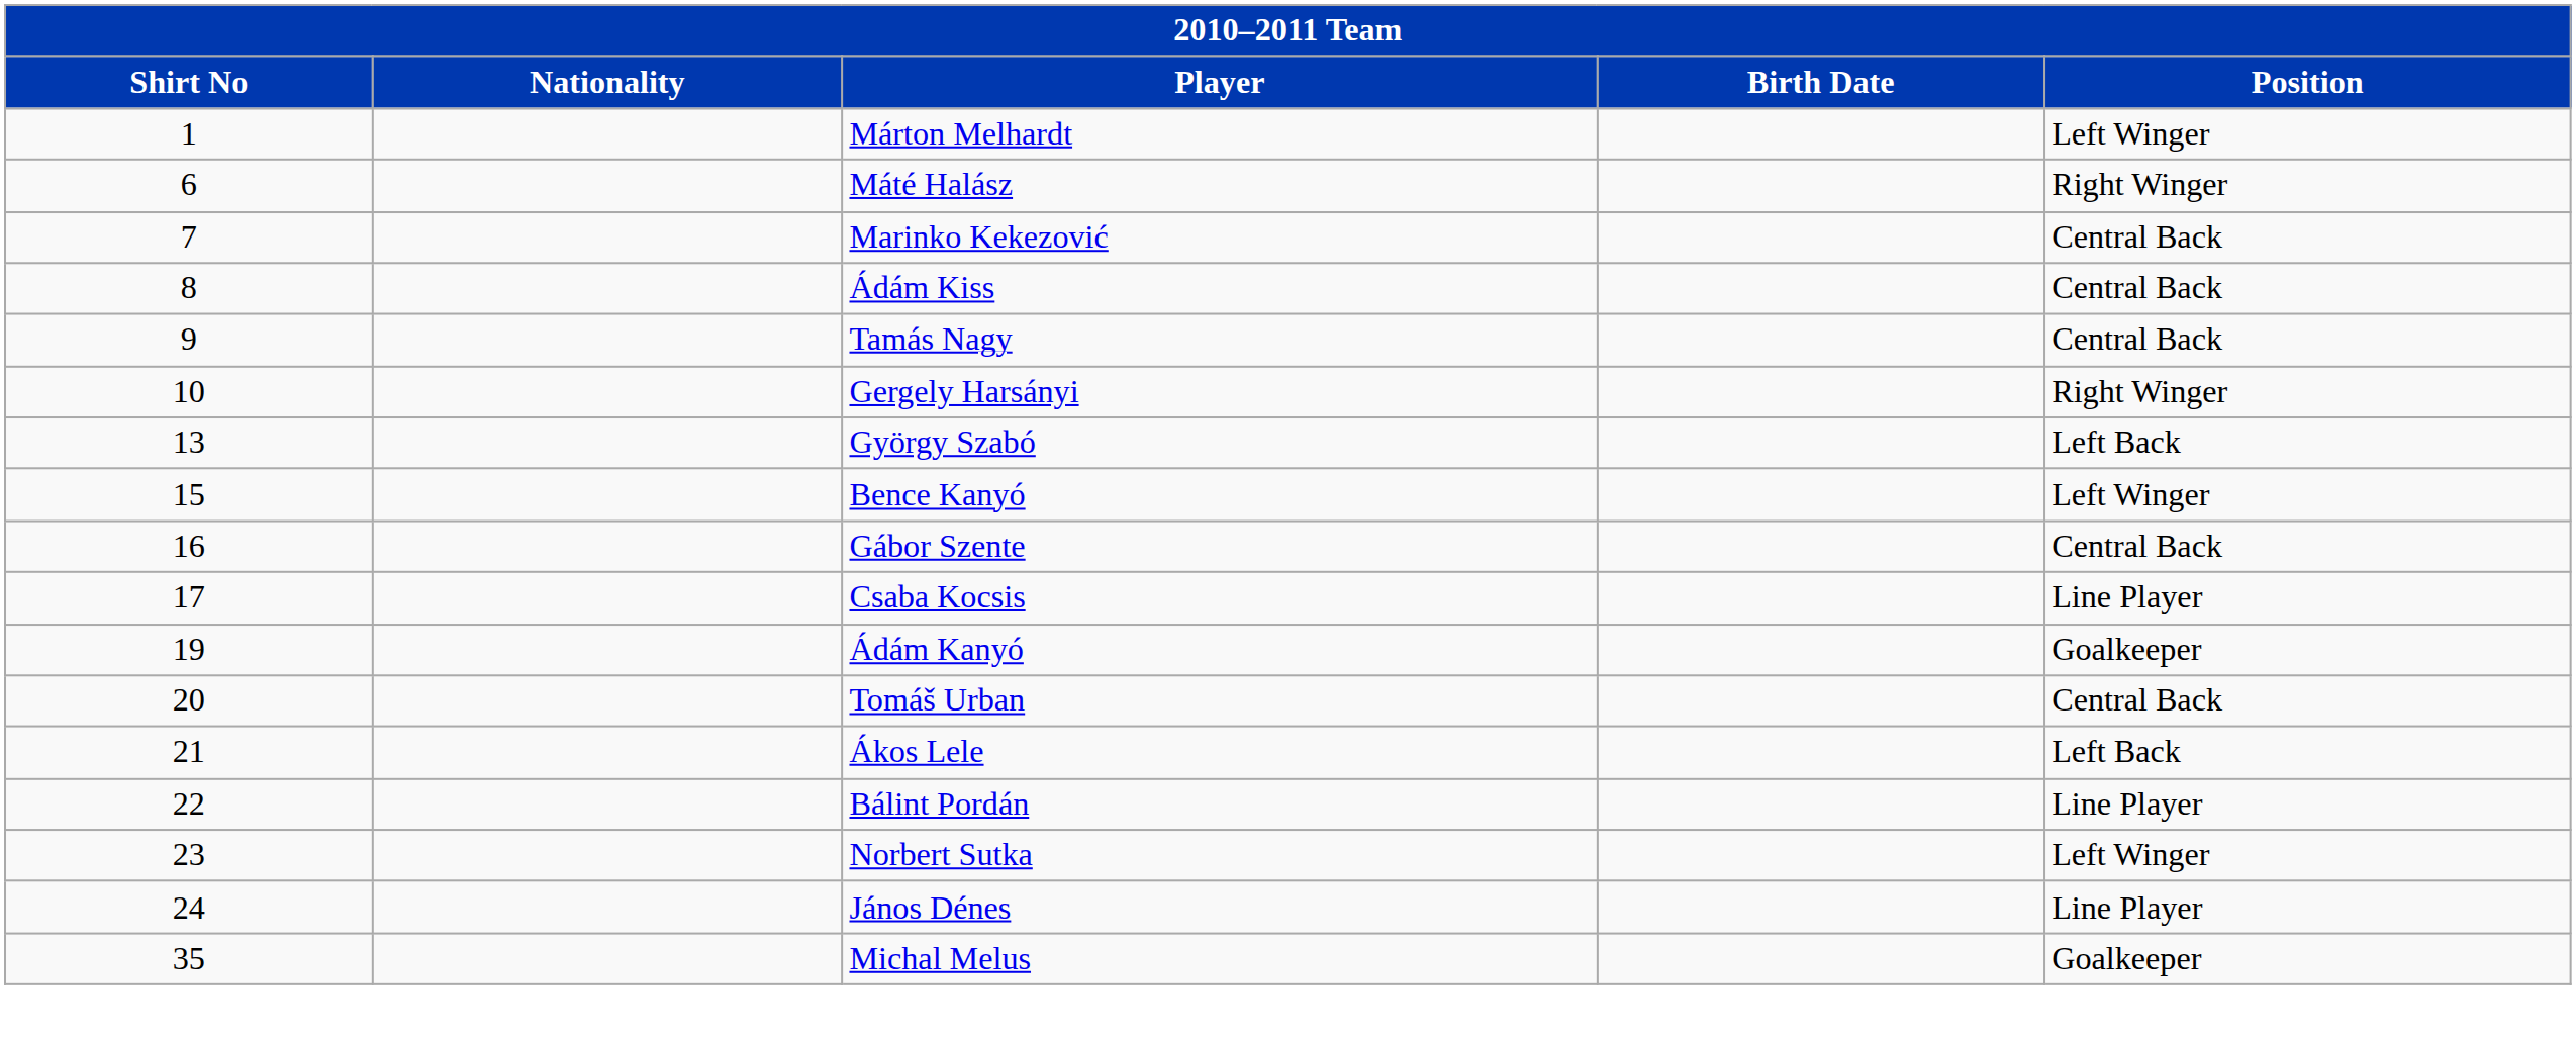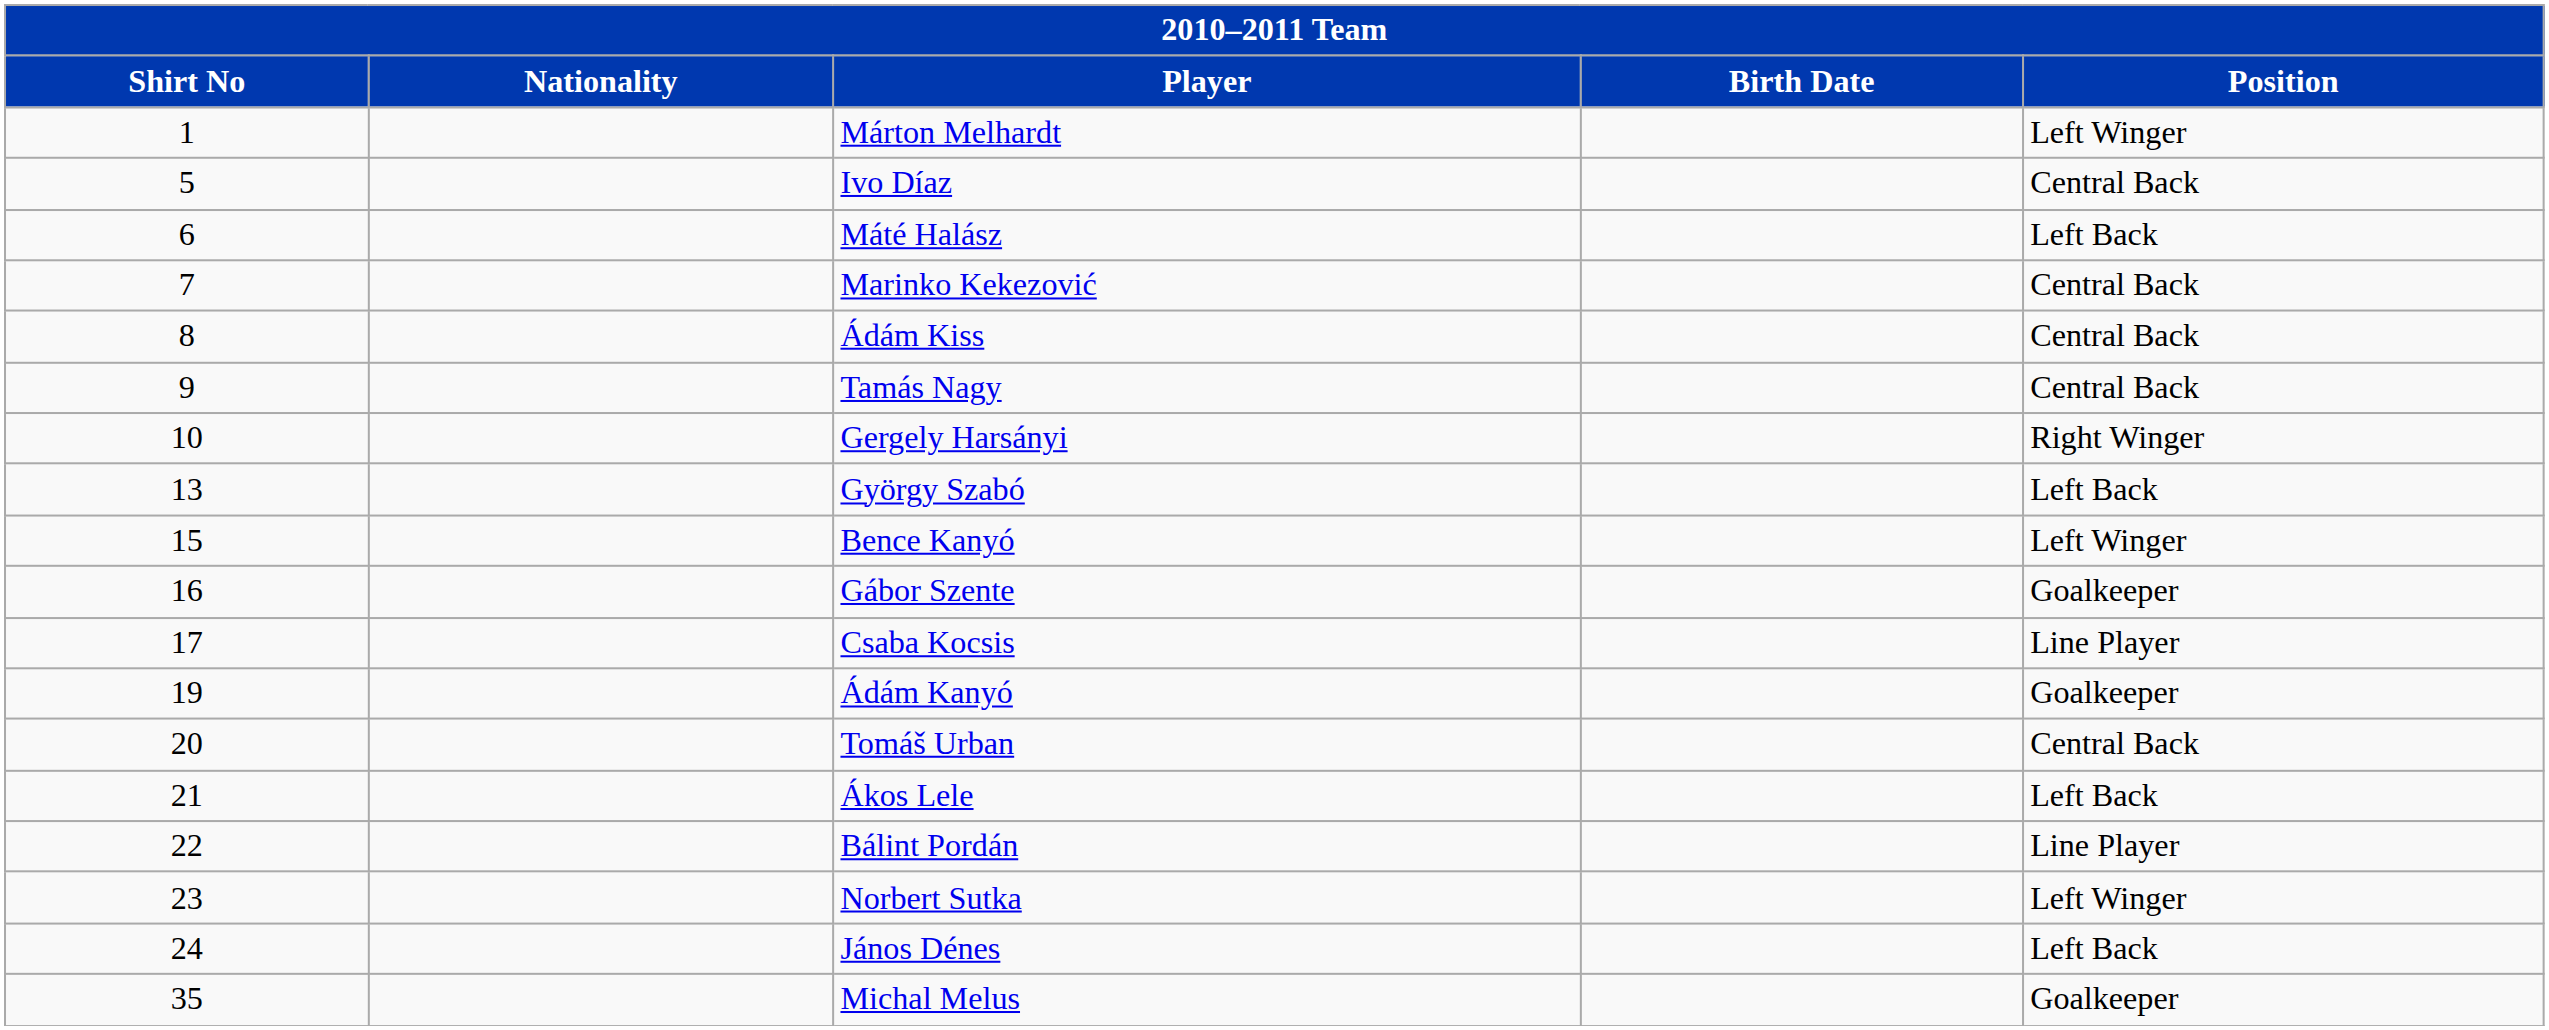 <table class="wikitable collapsible collapsed" style="width:100%">
 <tr>
 <th colspan=5 style="background-color:#0038af;color:#FFFFFF;text-align:center;"> <strong>2010–2011 Team</strong></th>
 </tr>
 <tr>
 <th style="color:#FFFFFF; background:#0038af">Shirt No</th>
 <th style="color:#FFFFFF; background:#0038af">Nationality</th>
 <th style="color:#FFFFFF; background:#0038af">Player</th>
 <th style="color:#FFFFFF; background:#0038af">Birth Date</th>
 <th style="color:#FFFFFF; background:#0038af">Position</th>
 </tr>
 <tr>
 <td align=center>1</td>
 <td></td>
 <td><a href='#'>Márton Melhardt</a></td>
 <td></td>
 <td>Left Winger</td>
 </tr>
 <tr>
+<td align=center>5</td>
+<td></td>
+<td><a href='#'>Ivo Díaz</a></td>
+<td></td>
+<td>Central Back</td>
+</tr>
+<tr>
 <td align=center>6</td>
 <td></td>
 <td><a href='#'>Máté Halász</a></td>
 <td></td>
-<td>Right Winger</td>
+<td>Left Back</td>
 </tr>
 <tr>
 <td align=center>7</td>
 <td></td>
 <td><a href='#'>Marinko Kekezović</a></td>
 <td></td>
 <td>Central Back</td>
 </tr>
 <tr>
 <td align=center>8</td>
 <td></td>
 <td><a href='#'>Ádám Kiss</a></td>
 <td></td>
 <td>Central Back</td>
 </tr>
 <tr>
 <td align=center>9</td>
 <td></td>
 <td><a href='#'>Tamás Nagy</a></td>
 <td></td>
 <td>Central Back</td>
 </tr>
 <tr>
 <td align=center>10</td>
 <td></td>
 <td><a href='#'>Gergely Harsányi</a></td>
 <td></td>
 <td>Right Winger</td>
 </tr>
 <tr>
 <td align=center>13</td>
 <td></td>
 <td><a href='#'>György Szabó</a></td>
 <td></td>
 <td>Left Back</td>
 </tr>
 <tr>
 <td align=center>15</td>
 <td></td>
 <td><a href='#'>Bence Kanyó</a></td>
 <td></td>
 <td>Left Winger</td>
 </tr>
 <tr>
 <td align=center>16</td>
 <td></td>
 <td><a href='#'>Gábor Szente</a></td>
 <td></td>
-<td>Central Back</td>
+<td>Goalkeeper</td>
 </tr>
 <tr>
 <td align=center>17</td>
 <td></td>
 <td><a href='#'>Csaba Kocsis</a></td>
 <td></td>
 <td>Line Player</td>
 </tr>
 <tr>
 <td align=center>19</td>
 <td></td>
 <td><a href='#'>Ádám Kanyó</a></td>
 <td></td>
 <td>Goalkeeper</td>
 </tr>
 <tr>
 <td align=center>20</td>
 <td></td>
 <td><a href='#'>Tomáš Urban</a></td>
 <td></td>
 <td>Central Back</td>
 </tr>
 <tr>
 <td align=center>21</td>
 <td></td>
 <td><a href='#'>Ákos Lele</a></td>
 <td></td>
 <td>Left Back</td>
 </tr>
 <tr>
 <td align=center>22</td>
 <td></td>
 <td><a href='#'>Bálint Pordán</a></td>
 <td></td>
 <td>Line Player</td>
 </tr>
 <tr>
 <td align=center>23</td>
 <td></td>
 <td><a href='#'>Norbert Sutka</a></td>
 <td></td>
 <td>Left Winger</td>
 </tr>
 <tr>
 <td align=center>24</td>
 <td></td>
 <td><a href='#'>János Dénes</a></td>
 <td></td>
-<td>Line Player</td>
+<td>Left Back</td>
 </tr>
 <tr>
 <td align=center>35</td>
 <td></td>
 <td><a href='#'>Michal Melus</a></td>
 <td></td>
 <td>Goalkeeper</td>
 </tr>
 </table>
